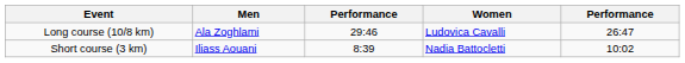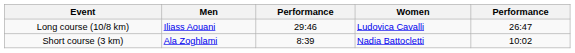 <table class="wikitable" width=70% style="font-size:90%; text-align:center;">
 <tr>
 <th>Event</th>
 <th>Men</th>
 <th>Performance</th>
 <th>Women</th>
 <th>Performance</th>
 </tr>
 <tr>
 <td>Long course (10/8 km)</td>
-<td align=left><a href='#'>Ala Zoghlami</a></td>
+<td align=left><a href='#'>Iliass Aouani</a></td>
 <td>29:46</td>
 <td align=left><a href='#'>Ludovica Cavalli</a></td>
 <td>26:47</td>
 </tr>
 <tr>
 <td>Short course (3 km)</td>
-<td align=left><a href='#'>Iliass Aouani</a></td>
+<td align=left><a href='#'>Ala Zoghlami</a></td>
 <td>8:39</td>
 <td align=left><a href='#'>Nadia Battocletti</a></td>
 <td>10:02</td>
 </tr>
 </table>
